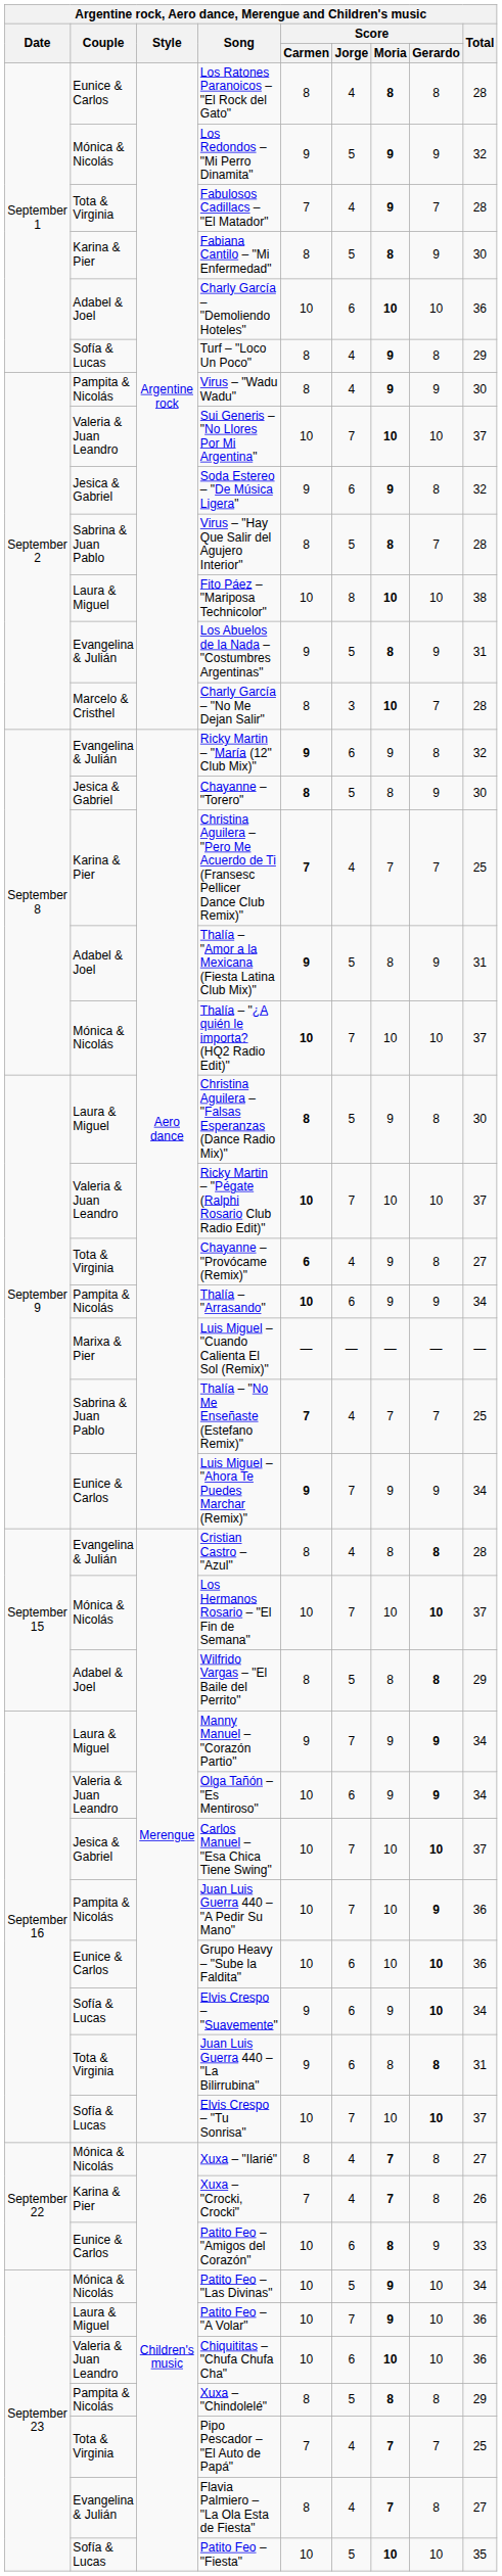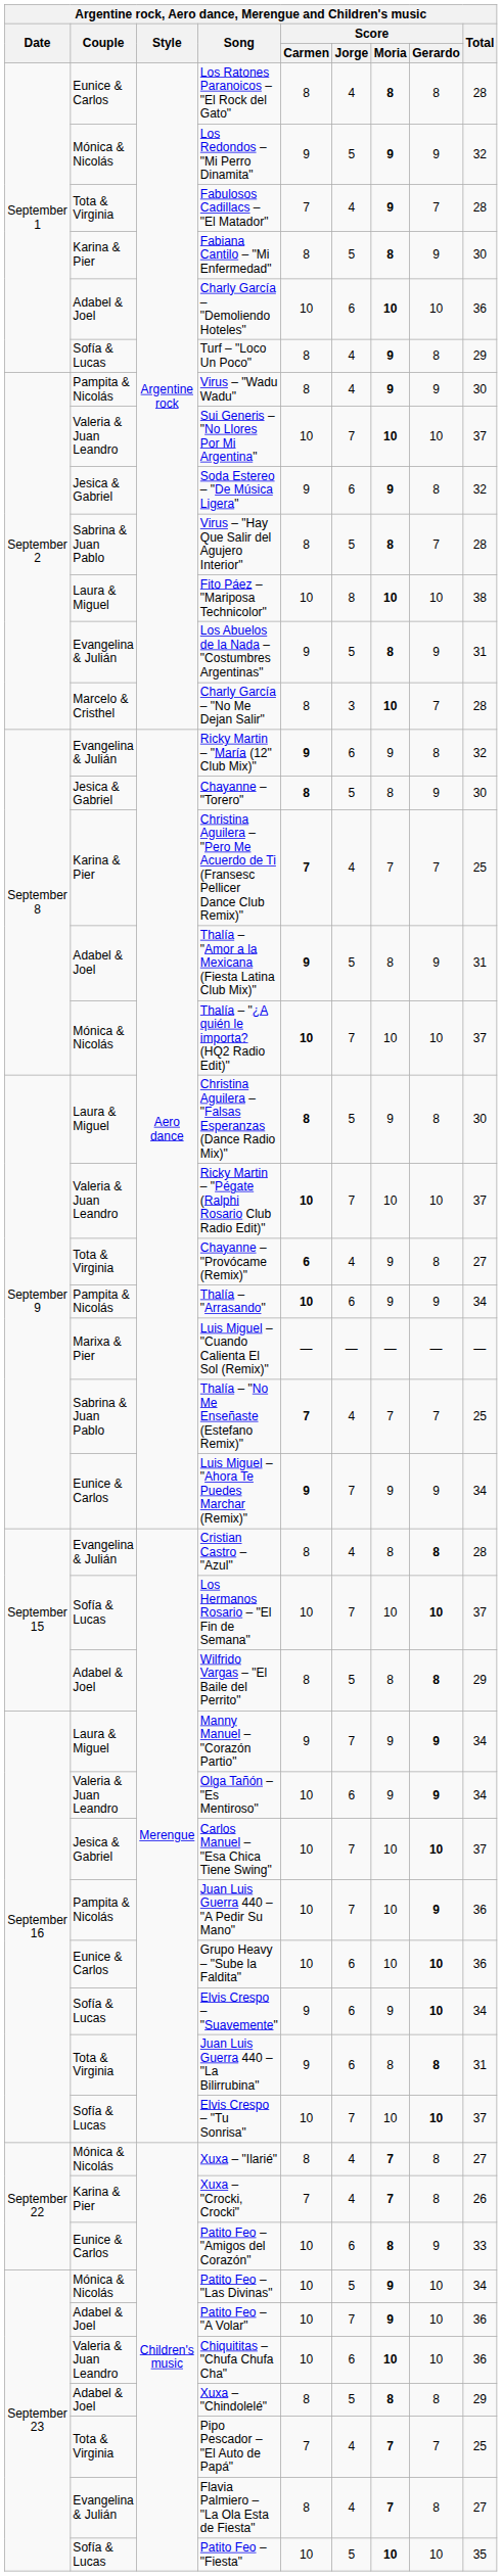 <table class="wikitable collapsible collapsed" style="text-align:center">
 <tr>
 <th colspan=10>Argentine rock, Aero dance, Merengue and Children's music</th>
 </tr>
 <tr>
 <th rowspan=2>Date</th>
 <th rowspan=2>Couple</th>
 <th rowspan=2>Style</th>
 <th rowspan=2>Song</th>
 <th colspan=4>Score</th>
 <th rowspan=2>Total</th>
 </tr>
 <tr>
 <th>Carmen</th>
 <th>Jorge</th>
 <th>Moria</th>
 <th>Gerardo</th>
 </tr>
 <tr>
 <td rowspan=6>September 1</td>
 <td style="text-align:left">Eunice & Carlos</td>
 <td rowspan=13><a href='#'>Argentine rock</a></td>
 <td style="text-align:left"><a href='#'>Los Ratones Paranoicos</a> – "El Rock del Gato"</td>
 <td>8</td>
 <td>4</td>
 <td><strong>8</strong></td>
 <td>8</td>
 <td>28</td>
 </tr>
 <tr>
 <td style="text-align:left">Mónica & Nicolás</td>
 <td style="text-align:left"><a href='#'>Los Redondos</a> – "Mi Perro Dinamita"</td>
 <td>9</td>
 <td>5</td>
 <td><strong>9</strong></td>
 <td>9</td>
 <td>32</td>
 </tr>
 <tr>
 <td style="text-align:left">Tota & Virginia</td>
 <td style="text-align:left"><a href='#'>Fabulosos Cadillacs</a> – "El Matador"</td>
 <td>7</td>
 <td>4</td>
 <td><strong>9</strong></td>
 <td>7</td>
 <td>28</td>
 </tr>
 <tr>
 <td style="text-align:left">Karina & Pier</td>
 <td style="text-align:left"><a href='#'>Fabiana Cantilo</a> – "Mi Enfermedad"</td>
 <td>8</td>
 <td>5</td>
 <td><strong>8</strong></td>
 <td>9</td>
 <td>30</td>
 </tr>
 <tr>
 <td style="text-align:left">Adabel & Joel</td>
 <td style="text-align:left"><a href='#'>Charly García</a> – "Demoliendo Hoteles"</td>
 <td>10</td>
 <td>6</td>
 <td><strong>10</strong></td>
 <td>10</td>
 <td>36</td>
 </tr>
 <tr>
 <td style="text-align:left">Sofía & Lucas</td>
 <td style="text-align:left">Turf – "Loco Un Poco"</td>
 <td>8</td>
 <td>4</td>
 <td><strong>9</strong></td>
 <td>8</td>
 <td>29</td>
 </tr>
 <tr>
 <td rowspan=7>September 2</td>
 <td style="text-align:left">Pampita & Nicolás</td>
 <td style="text-align:left"><a href='#'>Virus</a> – "Wadu Wadu"</td>
 <td>8</td>
 <td>4</td>
 <td><strong>9</strong></td>
 <td>9</td>
 <td>30</td>
 </tr>
 <tr>
 <td style="text-align:left">Valeria & Juan Leandro</td>
 <td style="text-align:left"><a href='#'>Sui Generis</a> – "<a href='#'>No Llores Por Mi Argentina</a>"</td>
 <td>10</td>
 <td>7</td>
 <td><strong>10</strong></td>
 <td>10</td>
 <td>37</td>
 </tr>
 <tr>
 <td style="text-align:left">Jesica & Gabriel</td>
 <td style="text-align:left"><a href='#'>Soda Estereo</a> – "<a href='#'>De Música Ligera</a>"</td>
 <td>9</td>
 <td>6</td>
 <td><strong>9</strong></td>
 <td>8</td>
 <td>32</td>
 </tr>
 <tr>
 <td style="text-align:left">Sabrina & Juan Pablo</td>
 <td style="text-align:left"><a href='#'>Virus</a> – "Hay Que Salir del Agujero Interior"</td>
 <td>8</td>
 <td>5</td>
 <td><strong>8</strong></td>
 <td>7</td>
 <td>28</td>
 </tr>
 <tr>
 <td style="text-align:left">Laura & Miguel</td>
 <td style="text-align:left"><a href='#'>Fito Páez</a> – "Mariposa Technicolor"</td>
 <td>10</td>
 <td>8</td>
 <td><strong>10</strong></td>
 <td>10</td>
 <td>38</td>
 </tr>
 <tr>
 <td style="text-align:left">Evangelina & Julián</td>
 <td style="text-align:left"><a href='#'>Los Abuelos de la Nada</a> – "Costumbres Argentinas"</td>
 <td>9</td>
 <td>5</td>
 <td><strong>8</strong></td>
 <td>9</td>
 <td>31</td>
 </tr>
 <tr>
 <td style="text-align:left">Marcelo & Cristhel</td>
 <td style="text-align:left"><a href='#'>Charly García</a> – "No Me Dejan Salir"</td>
 <td>8</td>
 <td>3</td>
 <td><strong>10</strong></td>
 <td>7</td>
 <td>28</td>
 </tr>
 <tr>
 <td rowspan=5>September 8</td>
 <td style="text-align:left">Evangelina & Julián</td>
 <td rowspan=12><a href='#'>Aero dance</a></td>
 <td style="text-align:left"><a href='#'>Ricky Martin</a> – "<a href='#'>María</a> (12" Club Mix)"</td>
 <td><strong>9</strong></td>
 <td>6</td>
 <td>9</td>
 <td>8</td>
 <td>32</td>
 </tr>
 <tr>
 <td style="text-align:left">Jesica & Gabriel</td>
 <td style="text-align:left"><a href='#'>Chayanne</a> – "Torero"</td>
 <td><strong>8</strong></td>
 <td>5</td>
 <td>8</td>
 <td>9</td>
 <td>30</td>
 </tr>
 <tr>
 <td style="text-align:left">Karina & Pier</td>
 <td style="text-align:left"><a href='#'>Christina Aguilera</a> – "<a href='#'>Pero Me Acuerdo de Ti</a> (Fransesc Pellicer Dance Club Remix)"</td>
 <td><strong>7</strong></td>
 <td>4</td>
 <td>7</td>
 <td>7</td>
 <td>25</td>
 </tr>
 <tr>
 <td style="text-align:left">Adabel & Joel</td>
 <td style="text-align:left"><a href='#'>Thalía</a> – "<a href='#'>Amor a la Mexicana</a> (Fiesta Latina Club Mix)"</td>
 <td><strong>9</strong></td>
 <td>5</td>
 <td>8</td>
 <td>9</td>
 <td>31</td>
 </tr>
 <tr>
 <td style="text-align:left">Mónica & Nicolás</td>
 <td style="text-align:left"><a href='#'>Thalía</a> – "<a href='#'>¿A quién le importa?</a> (HQ2 Radio Edit)"</td>
 <td><strong>10</strong></td>
 <td>7</td>
 <td>10</td>
 <td>10</td>
 <td>37</td>
 </tr>
 <tr>
 <td rowspan=7>September 9</td>
 <td style="text-align:left">Laura & Miguel</td>
 <td style="text-align:left"><a href='#'>Christina Aguilera</a> – "<a href='#'>Falsas Esperanzas</a> (Dance Radio Mix)"</td>
 <td><strong>8</strong></td>
 <td>5</td>
 <td>9</td>
 <td>8</td>
 <td>30</td>
 </tr>
 <tr>
 <td style="text-align:left">Valeria & Juan Leandro</td>
 <td style="text-align:left"><a href='#'>Ricky Martin</a> – "<a href='#'>Pégate</a> (<a href='#'>Ralphi Rosario</a> Club Radio Edit)"</td>
 <td><strong>10</strong></td>
 <td>7</td>
 <td>10</td>
 <td>10</td>
 <td>37</td>
 </tr>
 <tr>
 <td style="text-align:left">Tota & Virginia</td>
 <td style="text-align:left"><a href='#'>Chayanne</a> – "Provócame (Remix)"</td>
 <td><strong>6</strong></td>
 <td>4</td>
 <td>9</td>
 <td>8</td>
 <td>27</td>
 </tr>
 <tr>
 <td style="text-align:left">Pampita & Nicolás</td>
 <td style="text-align:left"><a href='#'>Thalía</a> – "<a href='#'>Arrasando</a>"</td>
 <td><strong>10</strong></td>
 <td>6</td>
 <td>9</td>
 <td>9</td>
 <td>34</td>
 </tr>
 <tr>
 <td style="text-align:left">Marixa & Pier</td>
 <td style="text-align:left"><a href='#'>Luis Miguel</a> – "Cuando Calienta El Sol (Remix)"</td>
 <td>—</td>
 <td>—</td>
 <td>—</td>
 <td>—</td>
 <td>—</td>
 </tr>
 <tr>
 <td style="text-align:left">Sabrina & Juan Pablo</td>
 <td style="text-align:left"><a href='#'>Thalía</a> – "<a href='#'>No Me Enseñaste</a> (Estefano Remix)"</td>
 <td><strong>7</strong></td>
 <td>4</td>
 <td>7</td>
 <td>7</td>
 <td>25</td>
 </tr>
 <tr>
 <td style="text-align:left">Eunice & Carlos</td>
 <td style="text-align:left"><a href='#'>Luis Miguel</a> – "<a href='#'>Ahora Te Puedes Marchar</a> (Remix)"</td>
 <td><strong>9</strong></td>
 <td>7</td>
 <td>9</td>
 <td>9</td>
 <td>34</td>
 </tr>
 <tr>
 <td rowspan=3>September 15</td>
 <td style="text-align:left">Evangelina & Julián</td>
 <td rowspan=11><a href='#'>Merengue</a></td>
 <td style="text-align:left"><a href='#'>Cristian Castro</a> – "Azul"</td>
 <td>8</td>
 <td>4</td>
 <td>8</td>
 <td><strong>8</strong></td>
 <td>28</td>
 </tr>
 <tr>
-<td style="text-align:left">Mónica & Nicolás</td>
+<td style="text-align:left">Sofía & Lucas</td>
 <td style="text-align:left"><a href='#'>Los Hermanos Rosario</a> – "El Fin de Semana"</td>
 <td>10</td>
 <td>7</td>
 <td>10</td>
 <td><strong>10</strong></td>
 <td>37</td>
 </tr>
 <tr>
 <td style="text-align:left">Adabel & Joel</td>
 <td style="text-align:left"><a href='#'>Wilfrido Vargas</a> – "El Baile del Perrito"</td>
 <td>8</td>
 <td>5</td>
 <td>8</td>
 <td><strong>8</strong></td>
 <td>29</td>
 </tr>
 <tr>
 <td rowspan=8>September 16</td>
 <td style="text-align:left">Laura & Miguel</td>
 <td style="text-align:left"><a href='#'>Manny Manuel</a> – "Corazón Partio"</td>
 <td>9</td>
 <td>7</td>
 <td>9</td>
 <td><strong>9</strong></td>
 <td>34</td>
 </tr>
 <tr>
 <td style="text-align:left">Valeria & Juan Leandro</td>
 <td style="text-align:left"><a href='#'>Olga Tañón</a> – "Es Mentiroso"</td>
 <td>10</td>
 <td>6</td>
 <td>9</td>
 <td><strong>9</strong></td>
 <td>34</td>
 </tr>
 <tr>
 <td style="text-align:left">Jesica & Gabriel</td>
 <td style="text-align:left"><a href='#'>Carlos Manuel</a> – "Esa Chica Tiene Swing"</td>
 <td>10</td>
 <td>7</td>
 <td>10</td>
 <td><strong>10</strong></td>
 <td>37</td>
 </tr>
 <tr>
 <td style="text-align:left">Pampita & Nicolás</td>
 <td style="text-align:left"><a href='#'>Juan Luis Guerra</a> 440 – "A Pedir Su Mano"</td>
 <td>10</td>
 <td>7</td>
 <td>10</td>
 <td><strong>9</strong></td>
 <td>36</td>
 </tr>
 <tr>
 <td style="text-align:left">Eunice & Carlos</td>
 <td style="text-align:left">Grupo Heavy – "Sube la Faldita"</td>
 <td>10</td>
 <td>6</td>
 <td>10</td>
 <td><strong>10</strong></td>
 <td>36</td>
 </tr>
 <tr>
 <td style="text-align:left">Sofía & Lucas</td>
 <td style="text-align:left"><a href='#'>Elvis Crespo</a> – "<a href='#'>Suavemente</a>"</td>
 <td>9</td>
 <td>6</td>
 <td>9</td>
 <td><strong>10</strong></td>
 <td>34</td>
 </tr>
 <tr>
 <td style="text-align:left">Tota & Virginia</td>
 <td style="text-align:left"><a href='#'>Juan Luis Guerra</a> 440 – "La Bilirrubina"</td>
 <td>9</td>
 <td>6</td>
 <td>8</td>
 <td><strong>8</strong></td>
 <td>31</td>
 </tr>
 <tr>
 <td style="text-align:left">Sofía & Lucas</td>
 <td style="text-align:left"><a href='#'>Elvis Crespo</a> – "Tu Sonrisa"</td>
 <td>10</td>
 <td>7</td>
 <td>10</td>
 <td><strong>10</strong></td>
 <td>37</td>
 </tr>
 <tr>
 <td rowspan=3>September 22</td>
 <td style="text-align:left">Mónica & Nicolás</td>
 <td rowspan=10><a href='#'>Children's music</a></td>
 <td style="text-align:left"><a href='#'>Xuxa</a> – "Ilarié"</td>
 <td>8</td>
 <td>4</td>
 <td><strong>7</strong></td>
 <td>8</td>
 <td>27</td>
 </tr>
 <tr>
 <td style="text-align:left">Karina & Pier</td>
 <td style="text-align:left"><a href='#'>Xuxa</a> – "Crocki, Crocki"</td>
 <td>7</td>
 <td>4</td>
 <td><strong>7</strong></td>
 <td>8</td>
 <td>26</td>
 </tr>
 <tr>
 <td style="text-align:left">Eunice & Carlos</td>
 <td style="text-align:left"><a href='#'>Patito Feo</a> – "Amigos del Corazón"</td>
 <td>10</td>
 <td>6</td>
 <td><strong>8</strong></td>
 <td>9</td>
 <td>33</td>
 </tr>
 <tr>
 <td rowspan=7>September 23</td>
 <td style="text-align:left">Mónica & Nicolás</td>
 <td style="text-align:left"><a href='#'>Patito Feo</a> – "Las Divinas"</td>
 <td>10</td>
 <td>5</td>
 <td><strong>9</strong></td>
 <td>10</td>
 <td>34</td>
 </tr>
 <tr>
-<td style="text-align:left">Laura & Miguel</td>
+<td style="text-align:left">Adabel & Joel</td>
 <td style="text-align:left"><a href='#'>Patito Feo</a> – "A Volar"</td>
 <td>10</td>
 <td>7</td>
 <td><strong>9</strong></td>
 <td>10</td>
 <td>36</td>
 </tr>
 <tr>
 <td style="text-align:left">Valeria & Juan Leandro</td>
 <td style="text-align:left"><a href='#'>Chiquititas</a> – "Chufa Chufa Cha"</td>
 <td>10</td>
 <td>6</td>
 <td><strong>10</strong></td>
 <td>10</td>
 <td>36</td>
 </tr>
 <tr>
-<td style="text-align:left">Pampita & Nicolás</td>
+<td style="text-align:left">Adabel & Joel</td>
 <td style="text-align:left"><a href='#'>Xuxa</a> – "Chindolelé"</td>
 <td>8</td>
 <td>5</td>
 <td><strong>8</strong></td>
 <td>8</td>
 <td>29</td>
 </tr>
 <tr>
 <td style="text-align:left">Tota & Virginia</td>
 <td style="text-align:left">Pipo Pescador – "El Auto de Papá"</td>
 <td>7</td>
 <td>4</td>
 <td><strong>7</strong></td>
 <td>7</td>
 <td>25</td>
 </tr>
 <tr>
 <td style="text-align:left">Evangelina & Julián</td>
 <td style="text-align:left">Flavia Palmiero – "La Ola Esta de Fiesta"</td>
 <td>8</td>
 <td>4</td>
 <td><strong>7</strong></td>
 <td>8</td>
 <td>27</td>
 </tr>
 <tr>
 <td style="text-align:left">Sofía & Lucas</td>
 <td style="text-align:left"><a href='#'>Patito Feo</a> – "Fiesta"</td>
 <td>10</td>
 <td>5</td>
 <td><strong>10</strong></td>
 <td>10</td>
 <td>35</td>
 </tr>
 </table>
